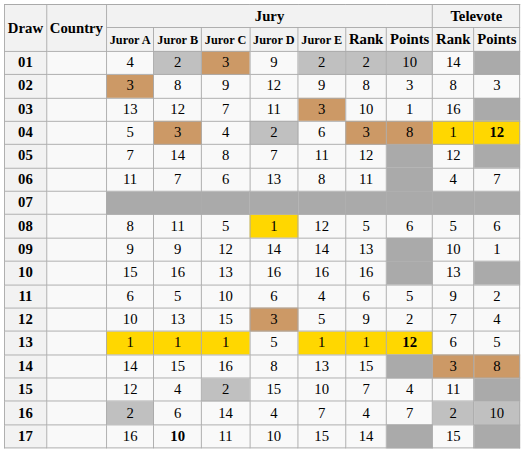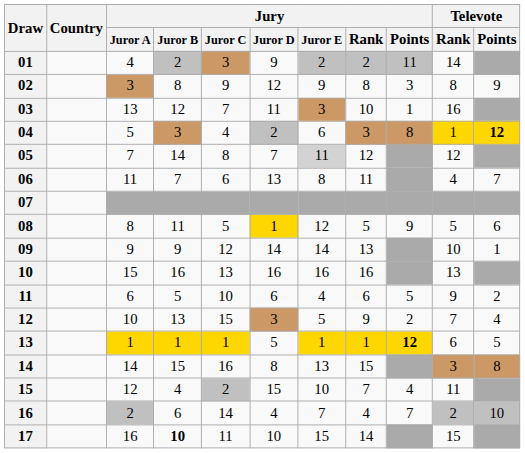 <table class="sortable wikitable collapsible plainrowheaders" style="text-align:center;">
 <tr>
 </tr>
 <tr>
 <th scope="col" rowspan="2">Draw</th>
 <th scope="col" rowspan="2">Country</th>
 <th scope="col" colspan="7">Jury</th>
 <th scope="col" colspan="2">Televote</th>
 </tr>
 <tr>
 <th scope="col"><small>Juror A</small></th>
 <th scope="col"><small>Juror B</small></th>
 <th scope="col"><small>Juror C</small></th>
 <th scope="col"><small>Juror D</small></th>
 <th scope="col"><small>Juror E</small></th>
 <th scope="col">Rank</th>
 <th scope="col">Points</th>
 <th scope="col">Rank</th>
 <th scope="col">Points</th>
 </tr>
 <tr>
 <th scope="row" style="text-align:center;">01</th>
 <td style="text-align:left;"></td>
 <td>4</td>
 <td style="background:silver;">2</td>
 <td style="background:#CC9966;">3</td>
 <td>9</td>
 <td style="background:silver;">2</td>
 <td style="background:silver;">2</td>
-<td style="background:silver;">10</td>
+<td style="background:silver;">11</td>
 <td>14</td>
 <td style="background:#AAAAAA;"></td>
 </tr>
 <tr>
 <th scope="row" style="text-align:center;">02</th>
 <td style="text-align:left;"></td>
 <td style="background:#CC9966;">3</td>
 <td>8</td>
 <td>9</td>
 <td>12</td>
 <td>9</td>
 <td>8</td>
 <td>3</td>
 <td>8</td>
-<td>3</td>
+<td>9</td>
 </tr>
 <tr>
 <th scope="row" style="text-align:center;">03</th>
 <td style="text-align:left;"></td>
 <td>13</td>
 <td>12</td>
 <td>7</td>
 <td>11</td>
 <td style="background:#CC9966;">3</td>
 <td>10</td>
 <td>1</td>
 <td>16</td>
 <td style="background:#AAAAAA;"></td>
 </tr>
 <tr>
 <th scope="row" style="text-align:center;">04</th>
 <td style="text-align:left;"></td>
 <td>5</td>
 <td style="background:#CC9966;">3</td>
 <td>4</td>
 <td style="background:silver;">2</td>
 <td>6</td>
 <td style="background:#CC9966;">3</td>
 <td style="background:#CC9966;">8</td>
 <td style="background:gold;">1</td>
 <td style="background:gold;"><strong>12</strong></td>
 </tr>
 <tr>
 <th scope="row" style="text-align:center;">05</th>
 <td style="text-align:left;"></td>
 <td>7</td>
 <td>14</td>
 <td>8</td>
 <td>7</td>
-<td>11</td>
+<td style="background: lightgrey;">11</td>
 <td>12</td>
 <td style="background:#AAAAAA;"></td>
 <td>12</td>
 <td style="background:#AAAAAA;"></td>
 </tr>
 <tr>
 <th scope="row" style="text-align:center;">06</th>
 <td style="text-align:left;"></td>
 <td>11</td>
 <td>7</td>
 <td>6</td>
 <td>13</td>
 <td>8</td>
 <td>11</td>
 <td style="background:#AAAAAA;"></td>
 <td>4</td>
 <td>7</td>
 </tr>
 <tr class="sortbottom">
 <th scope="row" style="text-align:center;">07</th>
 <td style="text-align:left;"></td>
 <td style="background:#AAAAAA;"></td>
 <td style="background:#AAAAAA;"></td>
 <td style="background:#AAAAAA;"></td>
 <td style="background:#AAAAAA;"></td>
 <td style="background:#AAAAAA;"></td>
 <td style="background:#AAAAAA;"></td>
 <td style="background:#AAAAAA;"></td>
 <td style="background:#AAAAAA;"></td>
 <td style="background:#AAAAAA;"></td>
 </tr>
 <tr>
 <th scope="row" style="text-align:center;">08</th>
 <td style="text-align:left;"></td>
 <td>8</td>
 <td>11</td>
 <td>5</td>
 <td style="background:gold;">1</td>
 <td>12</td>
 <td>5</td>
-<td>6</td>
+<td>9</td>
 <td>5</td>
 <td>6</td>
 </tr>
 <tr>
 <th scope="row" style="text-align:center;">09</th>
 <td style="text-align:left;"></td>
 <td>9</td>
 <td>9</td>
 <td>12</td>
 <td>14</td>
 <td>14</td>
 <td>13</td>
 <td style="background:#AAAAAA;"></td>
 <td>10</td>
 <td>1</td>
 </tr>
 <tr>
 <th scope="row" style="text-align:center;">10</th>
 <td style="text-align:left;"></td>
 <td>15</td>
 <td>16</td>
 <td>13</td>
 <td>16</td>
 <td>16</td>
 <td>16</td>
 <td style="background:#AAAAAA;"></td>
 <td>13</td>
 <td style="background:#AAAAAA;"></td>
 </tr>
 <tr>
 <th scope="row" style="text-align:center;">11</th>
 <td style="text-align:left;"></td>
 <td>6</td>
 <td>5</td>
 <td>10</td>
 <td>6</td>
 <td>4</td>
 <td>6</td>
 <td>5</td>
 <td>9</td>
 <td>2</td>
 </tr>
 <tr>
 <th scope="row" style="text-align:center;">12</th>
 <td style="text-align:left;"></td>
 <td>10</td>
 <td>13</td>
 <td>15</td>
 <td style="background:#CC9966;">3</td>
 <td>5</td>
 <td>9</td>
 <td>2</td>
 <td>7</td>
 <td>4</td>
 </tr>
 <tr>
 <th scope="row" style="text-align:center;">13</th>
 <td style="text-align:left;"></td>
 <td style="background:gold;">1</td>
 <td style="background:gold;">1</td>
 <td style="background:gold;">1</td>
 <td>5</td>
 <td style="background:gold;">1</td>
 <td style="background:gold;">1</td>
 <td style="background:gold;"><strong>12</strong></td>
 <td>6</td>
 <td>5</td>
 </tr>
 <tr>
 <th scope="row" style="text-align:center;">14</th>
 <td style="text-align:left;"></td>
 <td>14</td>
 <td>15</td>
 <td>16</td>
 <td>8</td>
 <td>13</td>
 <td>15</td>
 <td style="background:#AAAAAA;"></td>
 <td style="background:#CC9966;">3</td>
 <td style="background:#CC9966;">8</td>
 </tr>
 <tr>
 <th scope="row" style="text-align:center;">15</th>
 <td style="text-align:left;"></td>
 <td>12</td>
 <td>4</td>
 <td style="background:silver;">2</td>
 <td>15</td>
 <td>10</td>
 <td>7</td>
 <td>4</td>
 <td>11</td>
 <td style="background:#AAAAAA;"></td>
 </tr>
 <tr>
 <th scope="row" style="text-align:center;">16</th>
 <td style="text-align:left;"></td>
 <td style="background:silver;">2</td>
 <td>6</td>
 <td>14</td>
 <td>4</td>
 <td>7</td>
 <td>4</td>
 <td>7</td>
 <td style="background:silver;">2</td>
 <td style="background:silver;">10</td>
 </tr>
 <tr>
 <th scope="row" style="text-align:center;">17</th>
 <td style="text-align:left;"></td>
 <td>16</td>
 <td><strong>10</strong></td>
 <td>11</td>
 <td>10</td>
 <td>15</td>
 <td>14</td>
 <td style="background:#AAAAAA;"></td>
 <td>15</td>
 <td style="background:#AAAAAA;"></td>
 </tr>
 </table>
